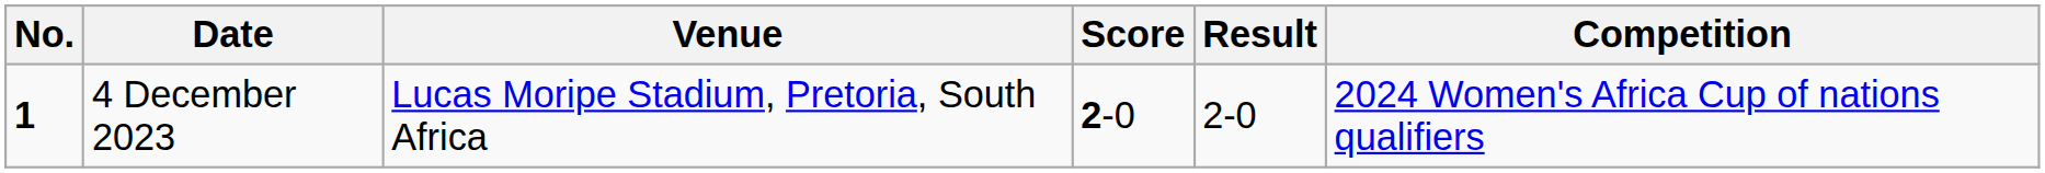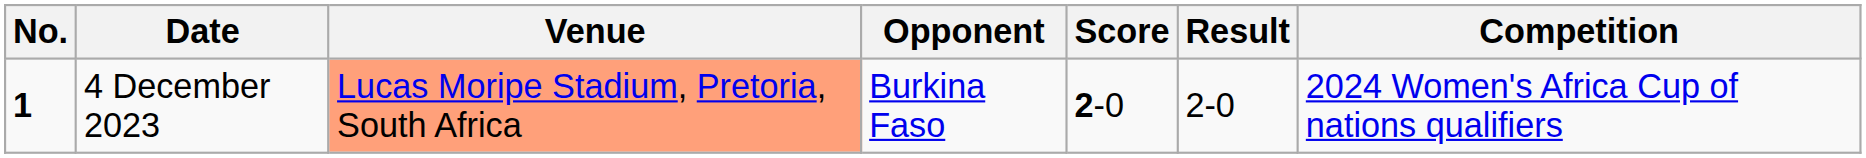 <table class="wikitable">
 <tr>
 <th>No.</th>
 <th>Date</th>
 <th>Venue</th>
+<th>Opponent</th>
 <th>Score</th>
 <th>Result</th>
 <th>Competition</th>
 </tr>
 <tr>
 <td><strong>1</strong></td>
 <td>4 December 2023</td>
-<td><a href='#'>Lucas Moripe Stadium</a>, <a href='#'>Pretoria</a>, South Africa</td>
+<td style="background: lightsalmon;"><a href='#'>Lucas Moripe Stadium</a>, <a href='#'>Pretoria</a>, South Africa</td>
+<td><a href='#'>Burkina Faso</a></td>
 <td><strong>2</strong>-0</td>
 <td>2-0</td>
 <td><a href='#'>2024 Women's Africa Cup of nations qualifiers</a></td>
 </tr>
 </table>
